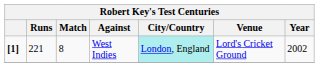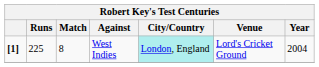 <table class="wikitable" style="margin: 1em auto 1em auto" width="80%">
 <tr>
 <th colspan=7>Robert Key's Test Centuries</th>
 </tr>
 <tr>
 <th width="40"></th>
 <th width="50">Runs</th>
 <th width="50">Match</th>
 <th width="100">Against</th>
 <th width="150">City/Country</th>
 <th width="200">Venue</th>
 <th width="50">Year</th>
 </tr>
 <tr>
 <td><strong>[1]</strong></td>
-<td>221</td>
+<td>225</td>
 <td>8</td>
 <td><a href='#'>West Indies</a></td>
 <td style="background: paleturquoise;"><a href='#'>London</a>, England</td>
 <td><a href='#'>Lord's Cricket Ground</a></td>
-<td>2002</td>
+<td>2004</td>
 </tr>
 <tr>
 </tr>
 </table>
